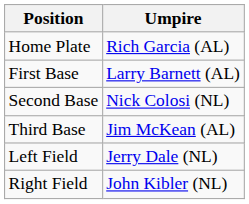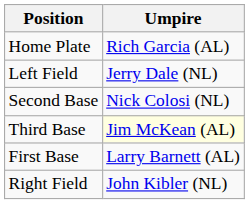 <table class="wikitable">
 <tr>
 <th>Position</th>
 <th>Umpire</th>
 </tr>
 <tr>
 <td>Home Plate</td>
 <td><a href='#'>Rich Garcia</a> (AL)</td>
 </tr>
 <tr>
-<td>First Base</td>
-<td><a href='#'>Larry Barnett</a> (AL)</td>
+<td>Left Field</td>
+<td><a href='#'>Jerry Dale</a> (NL)</td>
 </tr>
 <tr>
 <td>Second Base</td>
 <td><a href='#'>Nick Colosi</a> (NL)</td>
 </tr>
 <tr>
 <td>Third Base</td>
-<td><a href='#'>Jim McKean</a> (AL)</td>
+<td style="background: lightyellow;"><a href='#'>Jim McKean</a> (AL)</td>
 </tr>
 <tr>
-<td>Left Field</td>
-<td><a href='#'>Jerry Dale</a> (NL)</td>
+<td>First Base</td>
+<td><a href='#'>Larry Barnett</a> (AL)</td>
 </tr>
 <tr>
 <td>Right Field</td>
 <td><a href='#'>John Kibler</a> (NL)</td>
 </tr>
 </table>
